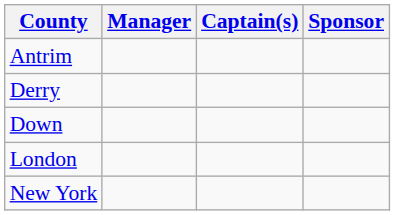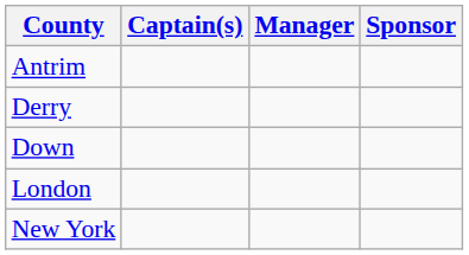 <table class="wikitable">
 <tr>
 <th><a href='#'>County</a></th>
+<th><a href='#'>Captain(s)</a></th>
 <th><a href='#'>Manager</a></th>
-<th><a href='#'>Captain(s)</a></th>
 <th><a href='#'>Sponsor</a></th>
 </tr>
 <tr>
 <td style="text-align:left"> <a href='#'>Antrim</a></td>
 <td></td>
 <td></td>
 <td></td>
 </tr>
 <tr>
 <td style="text-align:left"> <a href='#'>Derry</a></td>
 <td></td>
 <td></td>
 <td></td>
 </tr>
 <tr>
 <td style="text-align:left"> <a href='#'>Down</a></td>
 <td></td>
 <td></td>
 <td></td>
 </tr>
 <tr>
 <td style="text-align:left"> <a href='#'>London</a></td>
 <td></td>
 <td></td>
 <td></td>
 </tr>
 <tr>
 <td style="text-align:left"> <a href='#'>New York</a></td>
 <td></td>
 <td></td>
 <td></td>
 </tr>
 </table>
